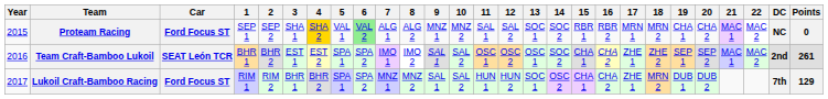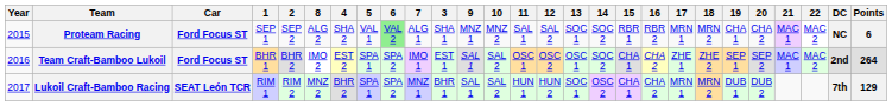 <table class="wikitable" style="text-align:center; font-size:85%">
 <tr>
 <th>Year</th>
 <th>Team</th>
 <th>Car</th>
 <th>1</th>
 <th>2</th>
-<th>3</th>
+<th>8</th>
 <th>4</th>
 <th>5</th>
 <th>6</th>
 <th>7</th>
-<th>8</th>
+<th>3</th>
 <th>9</th>
 <th>10</th>
 <th>11</th>
 <th>12</th>
 <th>13</th>
 <th>14</th>
 <th>15</th>
 <th>16</th>
 <th>17</th>
 <th>18</th>
 <th>19</th>
 <th>20</th>
 <th>21</th>
 <th>22</th>
 <th>DC</th>
 <th>Points</th>
 </tr>
 <tr>
 <td><a href='#'>2015</a></td>
 <th nowrap><a href='#'>Proteam Racing</a></th>
 <th nowrap><a href='#'>Ford Focus ST</a></th>
 <td><a href='#'>SEP<br>1</a></td>
 <td><a href='#'>SEP<br>2</a></td>
-<td><a href='#'>SHA<br>1</a></td>
-<td style="background: gold;"><a href='#'>SHA<br>2</a></td>
+<td><a href='#'>ALG<br>2</a></td>
+<td><a href='#'>SHA<br>2</a></td>
 <td><a href='#'>VAL<br>1</a></td>
 <td style="background: lightgreen;"><a href='#'>VAL<br>2</a></td>
 <td><a href='#'>ALG<br>1</a></td>
-<td><a href='#'>ALG<br>2</a></td>
+<td><a href='#'>SHA<br>1</a></td>
 <td><a href='#'>MNZ<br>1</a></td>
 <td><a href='#'>MNZ<br>2</a></td>
 <td><a href='#'>SAL<br>1</a></td>
 <td><a href='#'>SAL<br>2</a></td>
 <td><a href='#'>SOC<br>1</a></td>
 <td><a href='#'>SOC<br>2</a></td>
 <td><a href='#'>RBR<br>1</a></td>
 <td><a href='#'>RBR<br>2</a></td>
 <td><a href='#'>MRN<br>1</a></td>
 <td><a href='#'>MRN<br>2</a></td>
 <td><a href='#'>CHA<br>1</a></td>
 <td><a href='#'>CHA<br>2</a></td>
 <td style="background:#EFCFFF;"><a href='#'>MAC<br>1</a><br></td>
 <td style="background:#FFFFFF;"><a href='#'>MAC<br>2</a><br></td>
 <th>NC</th>
-<th>0</th>
+<th>6</th>
 </tr>
 <tr>
 <td><a href='#'>2016</a></td>
 <th nowrap><a href='#'>Team Craft-Bamboo Lukoil</a></th>
-<th nowrap><a href='#'>SEAT León TCR</a></th>
+<th nowrap><a href='#'>Ford Focus ST</a></th>
 <td style="background:#FFDF9F;"><a href='#'>BHR<br>1</a><br></td>
 <td style="background:#DFDFDF;"><a href='#'>BHR<br>2</a><br></td>
-<td style="background:#DFFFDF;"><a href='#'>EST<br>1</a><br></td>
+<td style="background:#FFFFFF;"><a href='#'>IMO<br>2</a><br></td>
 <td style="background:#FFFFBF;"><a href='#'>EST<br>2</a><br></td>
 <td style="background:#DFFFDF;"><a href='#'>SPA<br>1</a><br></td>
 <td style="background:#DFFFDF;"><a href='#'>SPA<br>2</a><br></td>
 <td style="background:#EFCFFF;"><a href='#'>IMO<br>1</a><br></td>
-<td style="background:#FFFFFF;"><a href='#'>IMO<br>2</a><br></td>
+<td style="background:#DFFFDF;"><a href='#'>EST<br>1</a><br></td>
 <td style="background:#DFDFDF;"><em><a href='#'>SAL<br>1</a></em><br></td>
 <td style="background:#DFFFDF;"><a href='#'>SAL<br>2</a><br></td>
 <td style="background:#FFDF9F;"><a href='#'>OSC<br>1</a><br></td>
 <td style="background:#FFDF9F;"><a href='#'>OSC<br>2</a><br></td>
 <td style="background:#DFFFDF;"><a href='#'>OSC<br>1</a><br></td>
 <td style="background:#DFFFDF;"><a href='#'>SOC<br>2</a><br></td>
 <td style="background:#DFDFDF;"><a href='#'>CHA<br>1</a><br></td>
 <td style="background:#FFFFBF;"><em><a href='#'>CHA<br>2</a></em><br></td>
 <td style="background:#DFFFDF;"><a href='#'>ZHE<br>1</a><br></td>
 <td style="background:#FFDF9F;"><a href='#'>ZHE<br>2</a><br></td>
 <td style="background:#FFDF9F;"><a href='#'>SEP<br>1</a><br></td>
 <td style="background:#DFDFDF;"><a href='#'>SEP<br>2</a><br></td>
 <td style="background:#CFCFFF;"><a href='#'>MAC<br>1</a><br></td>
 <td style="background:#DFFFDF;"><a href='#'>MAC<br>2</a><br></td>
 <th style="background:#DFDFDF;">2nd</th>
-<th style="background:#DFDFDF;">261</th>
+<th style="background:#DFDFDF;">264</th>
 </tr>
 <tr>
 <td><a href='#'>2017</a></td>
 <th nowrap><a href='#'>Lukoil Craft-Bamboo Racing</a></th>
-<th nowrap><a href='#'>Ford Focus ST</a></th>
+<th nowrap><a href='#'>SEAT León TCR</a></th>
 <td style="background:#CFCFFF;"><a href='#'>RIM<br>1</a><br></td>
 <td style="background:#DFFFDF;"><a href='#'>RIM<br>2</a><br></td>
-<td style="background:#DFFFDF;"><a href='#'>BHR<br>1</a><br></td>
+<td style="background:#DFFFDF;"><a href='#'>MNZ<br>2</a><br></td>
 <td style="background:#DFDFDF;"><a href='#'>BHR<br>2</a><br></td>
 <td style="background:#CFCFFF;"><a href='#'>SPA<br>1</a><br></td>
 <td style="background:#DFFFDF;"><a href='#'>SPA<br>2</a><br></td>
 <td style="background:#CFCFFF;"><a href='#'>MNZ<br>1</a><br></td>
-<td style="background:#DFFFDF;"><a href='#'>MNZ<br>2</a><br></td>
+<td style="background:#DFFFDF;"><a href='#'>BHR<br>1</a><br></td>
 <td style="background:#DFFFDF;"><a href='#'>SAL<br>1</a><br></td>
 <td style="background:#DFFFDF;"><a href='#'>SAL<br>2</a><br></td>
 <td style="background:#DFFFDF;"><a href='#'>HUN<br>1</a><br></td>
 <td style="background:#DFFFDF;"><a href='#'>HUN<br>2</a><br></td>
 <td style="background:#DFFFDF;"><a href='#'>SOC<br>1</a><br></td>
 <td style="background:#EFCFFF;"><a href='#'>OSC<br>2</a><br></td>
 <td style="background:#EFCFFF;"><a href='#'>CHA<br>1</a><br></td>
 <td style="background:#DFFFDF;"><a href='#'>CHA<br>2</a><br></td>
-<td style="background:#DFFFDF;"><a href='#'>ZHE<br>1</a><br></td>
+<td style="background:#DFFFDF;"><a href='#'>MRN<br>1</a><br></td>
 <td style="background:#FFDF9F;"><a href='#'>MRN<br>2</a><br></td>
 <td style="background:#DFFFDF;"><a href='#'>DUB<br>1</a><br></td>
 <td style="background:#DFFFDF;"><a href='#'>DUB<br>2</a><br></td>
 <td></td>
 <td></td>
 <th>7th</th>
 <th>129</th>
 </tr>
 </table>
